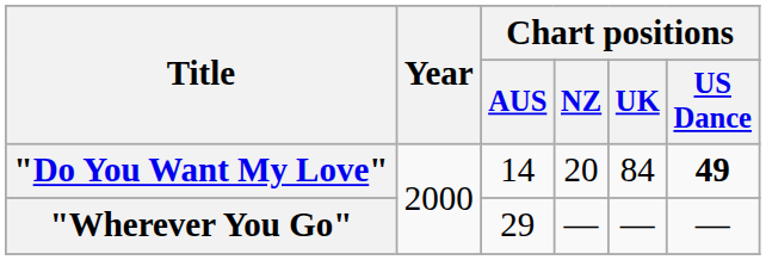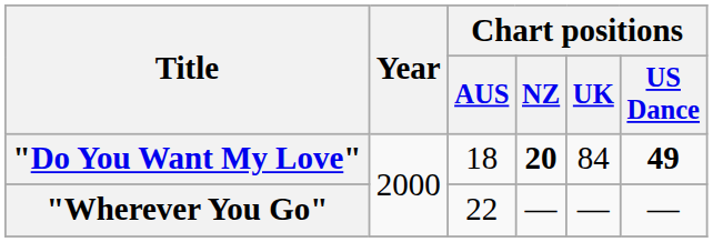 <table class="wikitable plainrowheaders" style="text-align: center">
 <tr>
 <th scope="col" rowspan="2">Title</th>
 <th scope="col" rowspan="2">Year</th>
 <th scope="col" colspan="4">Chart positions</th>
 </tr>
 <tr>
 <th scope="col" style="font-size:85%"><a href='#'>AUS</a><br></th>
 <th scope="col" style="font-size:85%"><a href='#'>NZ</a><br></th>
 <th scope="col" style="font-size:85%"><a href='#'>UK</a><br></th>
 <th scope="col" style="font-size:85%"><a href='#'>US<br>Dance</a><br></th>
 </tr>
 <tr>
 <th scope="row">"<a href='#'>Do You Want My Love</a>"</th>
 <td rowspan="2">2000</td>
-<td>14</td>
-<td>20</td>
+<td>18</td>
+<td><strong>20</strong></td>
 <td>84</td>
 <td><strong>49</strong></td>
 </tr>
 <tr>
 <th scope="row">"Wherever You Go"</th>
-<td>29</td>
+<td>22</td>
 <td>—</td>
 <td>—</td>
 <td>—</td>
 </tr>
 </table>
